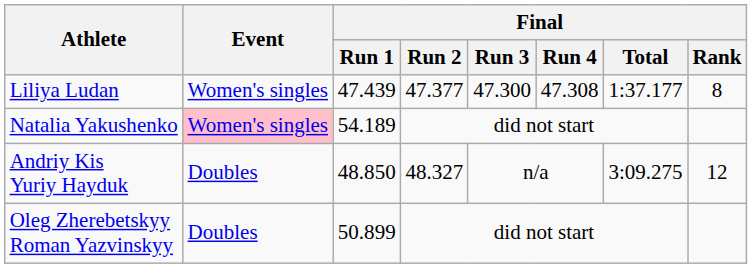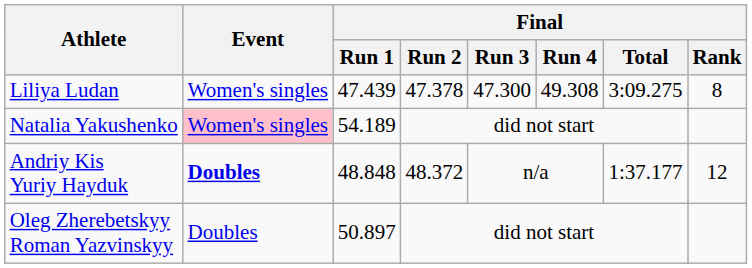 <table class="wikitable" style="font-size:90%">
 <tr>
 <th rowspan="2">Athlete</th>
 <th rowspan="2">Event</th>
 <th colspan="6">Final</th>
 </tr>
 <tr>
 <th>Run 1</th>
 <th>Run 2</th>
 <th>Run 3</th>
 <th>Run 4</th>
 <th>Total</th>
 <th>Rank</th>
 </tr>
 <tr>
 <td><a href='#'>Liliya Ludan</a></td>
 <td><a href='#'>Women's singles</a></td>
 <td align="center">47.439</td>
-<td align="center">47.377</td>
+<td align="center">47.378</td>
 <td align="center">47.300</td>
-<td align="center">47.308</td>
-<td align="center">1:37.177</td>
+<td align="center">49.308</td>
+<td align="center">3:09.275</td>
 <td align="center">8</td>
 </tr>
 <tr>
 <td><a href='#'>Natalia Yakushenko</a></td>
 <td style="background: pink;"><a href='#'>Women's singles</a></td>
 <td align="center">54.189</td>
 <td colspan=4 align="center">did not start</td>
 </tr>
 <tr>
 <td><a href='#'>Andriy Kis</a><br><a href='#'>Yuriy Hayduk</a></td>
-<td><a href='#'>Doubles</a></td>
-<td align="center">48.850</td>
-<td align="center">48.327</td>
+<td><strong><a href='#'>Doubles</a></strong></td>
+<td align="center">48.848</td>
+<td align="center">48.372</td>
 <td colspan=2 align="center">n/a</td>
-<td align="center">3:09.275</td>
+<td align="center">1:37.177</td>
 <td align="center">12</td>
 </tr>
 <tr>
 <td><a href='#'>Oleg Zherebetskyy</a><br><a href='#'>Roman Yazvinskyy</a></td>
 <td><a href='#'>Doubles</a></td>
-<td align="center">50.899</td>
+<td align="center">50.897</td>
 <td colspan=4 align="center">did not start</td>
 </tr>
 </table>
